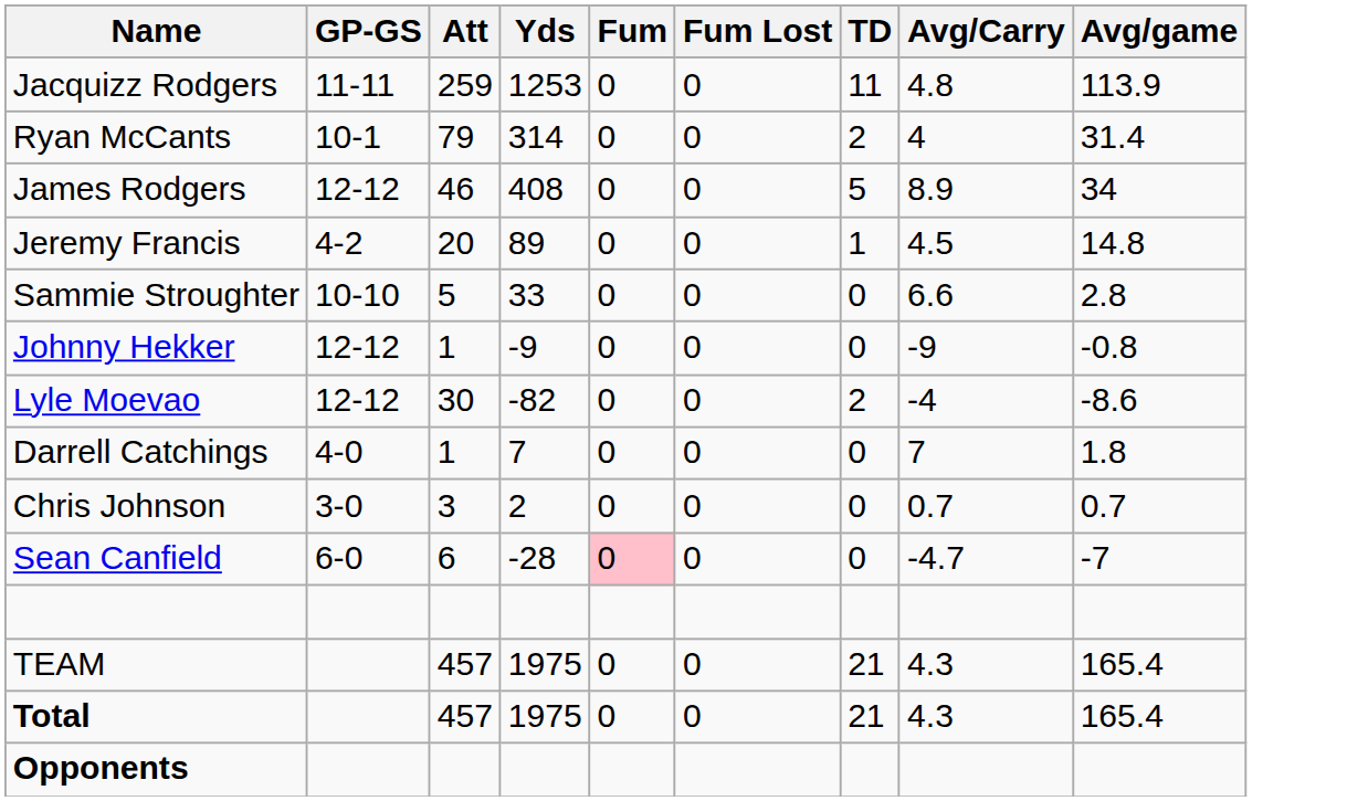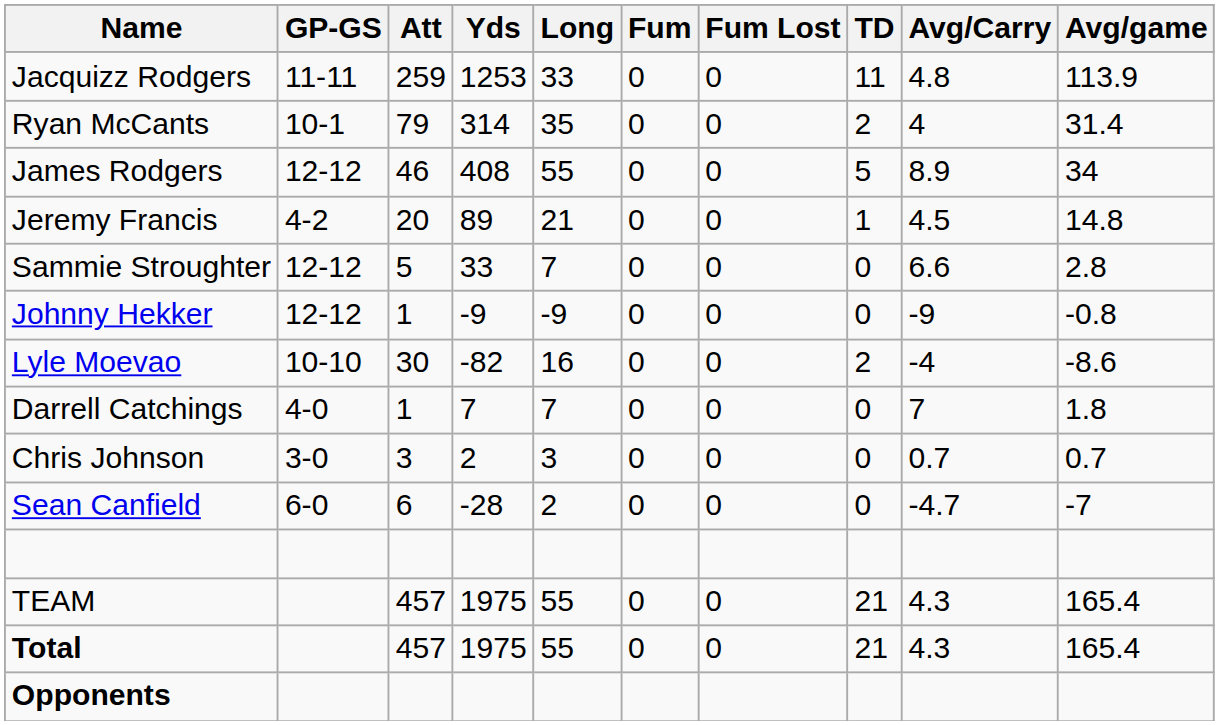 <table class="wikitable" style="white-space:nowrap;">
 <tr>
 <th>Name</th>
 <th>GP-GS</th>
 <th>Att</th>
 <th>Yds</th>
+<th>Long</th>
 <th>Fum</th>
 <th>Fum Lost</th>
 <th>TD</th>
 <th>Avg/Carry</th>
 <th>Avg/game</th>
 </tr>
 <tr>
 <td>Jacquizz Rodgers</td>
 <td>11-11</td>
 <td>259</td>
 <td>1253</td>
+<td>33</td>
 <td>0</td>
 <td>0</td>
 <td>11</td>
 <td>4.8</td>
 <td>113.9</td>
 </tr>
 <tr>
 <td>Ryan McCants</td>
 <td>10-1</td>
 <td>79</td>
 <td>314</td>
+<td>35</td>
 <td>0</td>
 <td>0</td>
 <td>2</td>
 <td>4</td>
 <td>31.4</td>
 </tr>
 <tr>
 <td>James Rodgers</td>
 <td>12-12</td>
 <td>46</td>
 <td>408</td>
+<td>55</td>
 <td>0</td>
 <td>0</td>
 <td>5</td>
 <td>8.9</td>
 <td>34</td>
 </tr>
 <tr>
 <td>Jeremy Francis</td>
 <td>4-2</td>
 <td>20</td>
 <td>89</td>
+<td>21</td>
 <td>0</td>
 <td>0</td>
 <td>1</td>
 <td>4.5</td>
 <td>14.8</td>
 </tr>
 <tr>
 <td>Sammie Stroughter</td>
-<td>10-10</td>
+<td>12-12</td>
 <td>5</td>
 <td>33</td>
+<td>7</td>
 <td>0</td>
 <td>0</td>
 <td>0</td>
 <td>6.6</td>
 <td>2.8</td>
 </tr>
 <tr>
 <td><a href='#'>Johnny Hekker</a></td>
 <td>12-12</td>
 <td>1</td>
 <td>-9</td>
+<td>-9</td>
 <td>0</td>
 <td>0</td>
 <td>0</td>
 <td>-9</td>
 <td>-0.8</td>
 </tr>
 <tr>
 <td><a href='#'>Lyle Moevao</a></td>
-<td>12-12</td>
+<td>10-10</td>
 <td>30</td>
 <td>-82</td>
+<td>16</td>
 <td>0</td>
 <td>0</td>
 <td>2</td>
 <td>-4</td>
 <td>-8.6</td>
 </tr>
 <tr>
 <td>Darrell Catchings</td>
 <td>4-0</td>
 <td>1</td>
+<td>7</td>
 <td>7</td>
 <td>0</td>
 <td>0</td>
 <td>0</td>
 <td>7</td>
 <td>1.8</td>
 </tr>
 <tr>
 <td>Chris Johnson</td>
 <td>3-0</td>
 <td>3</td>
 <td>2</td>
+<td>3</td>
 <td>0</td>
 <td>0</td>
 <td>0</td>
 <td>0.7</td>
 <td>0.7</td>
 </tr>
 <tr>
 <td><a href='#'>Sean Canfield</a></td>
 <td>6-0</td>
 <td>6</td>
 <td>-28</td>
-<td style="background: pink;">0</td>
+<td>2</td>
+<td>0</td>
 <td>0</td>
 <td>0</td>
 <td>-4.7</td>
 <td>-7</td>
 </tr>
 <tr>
 <td> </td>
 <td> </td>
 <td> </td>
 <td> </td>
 <td> </td>
 <td> </td>
 <td> </td>
 <td> </td>
 <td> </td>
+<td> </td>
 </tr>
 <tr>
 <td>TEAM</td>
 <td> </td>
 <td>457</td>
 <td>1975</td>
+<td>55</td>
 <td>0</td>
 <td>0</td>
 <td>21</td>
 <td>4.3</td>
 <td>165.4</td>
 </tr>
 <tr>
 <td><strong>Total</strong></td>
 <td> </td>
 <td>457</td>
 <td>1975</td>
+<td>55</td>
 <td>0</td>
 <td>0</td>
 <td>21</td>
 <td>4.3</td>
 <td>165.4</td>
 </tr>
 <tr>
 <td><strong>Opponents</strong></td>
 <td> </td>
 <td> </td>
 <td> </td>
 <td> </td>
 <td> </td>
 <td> </td>
 <td> </td>
 <td> </td>
+<td> </td>
 </tr>
 </table>
